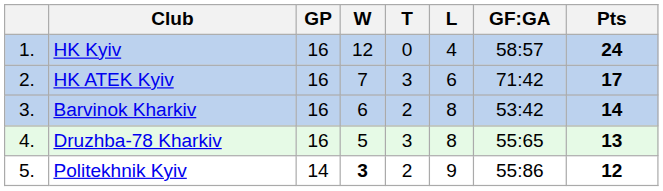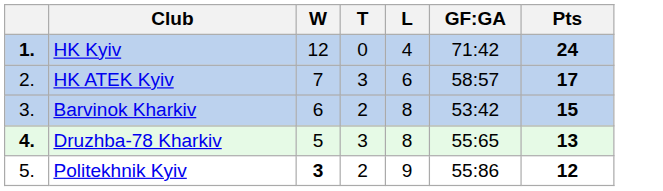 <table class="wikitable">
 <tr>
 <th width="30"></th>
 <th width="200">Club</th>
-<th width="30">GP</th>
 <th width="30">W</th>
 <th width="30">T</th>
 <th width="30">L</th>
 <th width="70">GF:GA</th>
 <th width="70">Pts</th>
 </tr>
 <tr bgcolor="#BCD2EE" align="center">
-<td>1.</td>
+<td><strong>1.</strong></td>
 <td align="left"><a href='#'>HK Kyiv</a></td>
-<td>16</td>
 <td>12</td>
 <td>0</td>
 <td>4</td>
-<td>58:57</td>
+<td>71:42</td>
 <td><strong>24</strong></td>
 </tr>
 <tr bgcolor="#BCD2EE" align="center">
 <td>2.</td>
 <td align="left"><a href='#'>HK ATEK Kyiv</a></td>
-<td>16</td>
 <td>7</td>
 <td>3</td>
 <td>6</td>
-<td>71:42</td>
+<td>58:57</td>
 <td><strong>17</strong></td>
 </tr>
 <tr bgcolor="#BCD2EE" align="center">
 <td>3.</td>
 <td align="left"><a href='#'>Barvinok Kharkiv</a></td>
-<td>16</td>
 <td>6</td>
 <td>2</td>
 <td>8</td>
 <td>53:42</td>
-<td><strong>14</strong></td>
+<td><strong>15</strong></td>
 </tr>
 <tr bgcolor="#e6fae6" align="center">
-<td>4.</td>
+<td><strong>4.</strong></td>
 <td align="left"><a href='#'>Druzhba-78 Kharkiv</a></td>
-<td>16</td>
 <td>5</td>
 <td>3</td>
 <td>8</td>
 <td>55:65</td>
 <td><strong>13</strong></td>
 </tr>
 <tr bgcolor="#FFFFFF" align="center">
 <td>5.</td>
 <td align="left"><a href='#'>Politekhnik Kyiv</a></td>
-<td>14</td>
 <td><strong>3</strong></td>
 <td>2</td>
 <td>9</td>
 <td>55:86</td>
 <td><strong>12</strong></td>
 </tr>
 </table>
